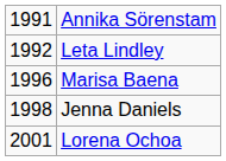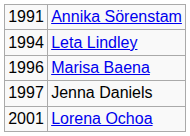 <table class="wikitable">
 <tr>
 </tr>
 <tr>
 <td>1991</td>
 <td><a href='#'>Annika Sörenstam</a></td>
 </tr>
 <tr>
-<td>1992</td>
+<td>1994</td>
 <td><a href='#'>Leta Lindley</a></td>
 </tr>
 <tr>
 <td>1996</td>
 <td><a href='#'>Marisa Baena</a></td>
 </tr>
 <tr>
-<td>1998</td>
+<td>1997</td>
 <td>Jenna Daniels</td>
 </tr>
 <tr>
 <td>2001</td>
 <td><a href='#'>Lorena Ochoa</a></td>
 </tr>
 </table>
